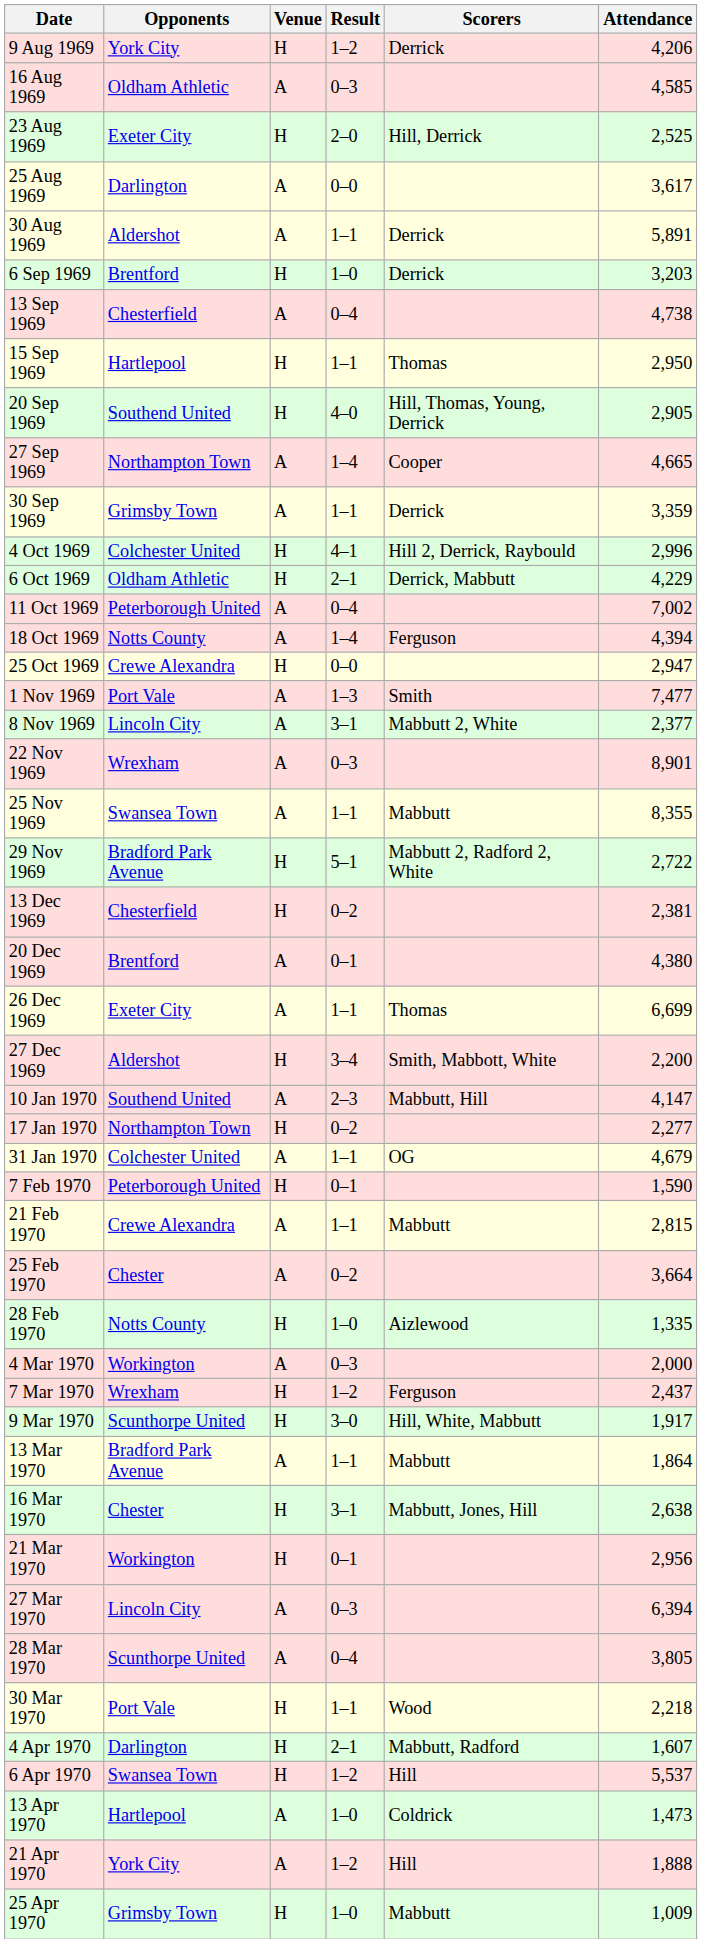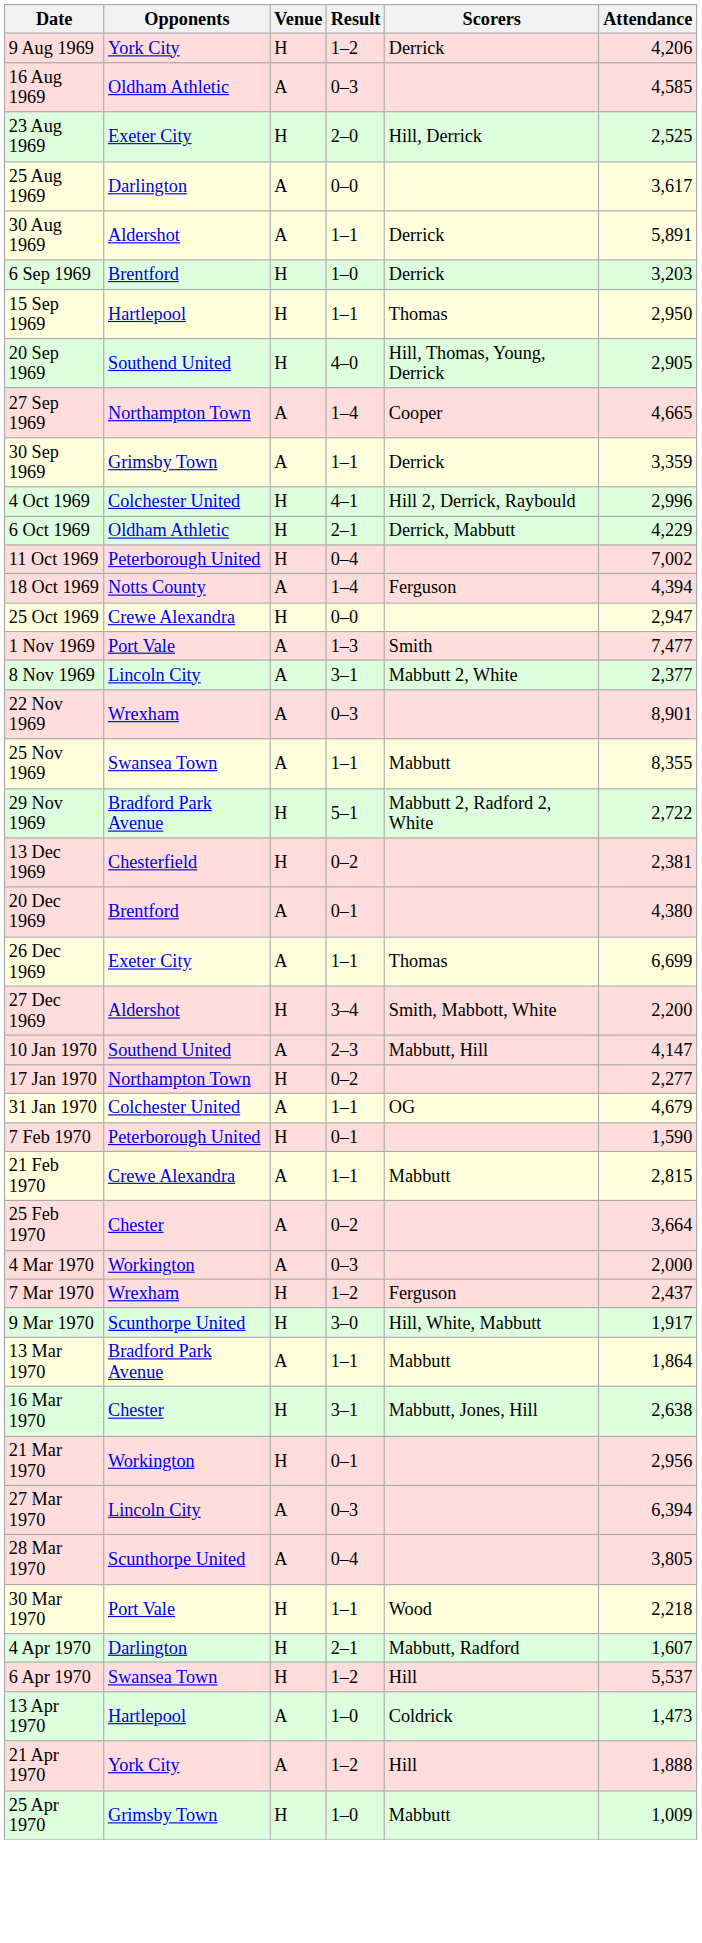 <table class="wikitable sortable">
 <tr>
 <th>Date</th>
 <th>Opponents</th>
 <th>Venue</th>
 <th>Result</th>
 <th>Scorers</th>
 <th>Attendance</th>
 </tr>
 <tr bgcolor="#ffdddd">
 <td>9 Aug 1969</td>
 <td><a href='#'>York City</a></td>
 <td>H</td>
 <td>1–2</td>
 <td>Derrick</td>
 <td align="right">4,206</td>
 </tr>
 <tr bgcolor="#ffdddd">
 <td>16 Aug 1969</td>
 <td><a href='#'>Oldham Athletic</a></td>
 <td>A</td>
 <td>0–3</td>
 <td></td>
 <td align="right">4,585</td>
 </tr>
 <tr bgcolor="#ddffdd">
 <td>23 Aug 1969</td>
 <td><a href='#'>Exeter City</a></td>
 <td>H</td>
 <td>2–0</td>
 <td>Hill, Derrick</td>
 <td align="right">2,525</td>
 </tr>
 <tr bgcolor="#ffffdd">
 <td>25 Aug 1969</td>
 <td><a href='#'>Darlington</a></td>
 <td>A</td>
 <td>0–0</td>
 <td></td>
 <td align="right">3,617</td>
 </tr>
 <tr bgcolor="#ffffdd">
 <td>30 Aug 1969</td>
 <td><a href='#'>Aldershot</a></td>
 <td>A</td>
 <td>1–1</td>
 <td>Derrick</td>
 <td align="right">5,891</td>
 </tr>
 <tr bgcolor="#ddffdd">
 <td>6 Sep 1969</td>
 <td><a href='#'>Brentford</a></td>
 <td>H</td>
 <td>1–0</td>
 <td>Derrick</td>
 <td align="right">3,203</td>
 </tr>
-<tr bgcolor="#ffdddd">
-<td>13 Sep 1969</td>
-<td><a href='#'>Chesterfield</a></td>
-<td>A</td>
-<td>0–4</td>
-<td></td>
-<td align="right">4,738</td>
-</tr>
 <tr bgcolor="#ffffdd">
 <td>15 Sep 1969</td>
 <td><a href='#'>Hartlepool</a></td>
 <td>H</td>
 <td>1–1</td>
 <td>Thomas</td>
 <td align="right">2,950</td>
 </tr>
 <tr bgcolor="#ddffdd">
 <td>20 Sep 1969</td>
 <td><a href='#'>Southend United</a></td>
 <td>H</td>
 <td>4–0</td>
 <td>Hill, Thomas, Young, Derrick</td>
 <td align="right">2,905</td>
 </tr>
 <tr bgcolor="#ffdddd">
 <td>27 Sep 1969</td>
 <td><a href='#'>Northampton Town</a></td>
 <td>A</td>
 <td>1–4</td>
 <td>Cooper</td>
 <td align="right">4,665</td>
 </tr>
 <tr bgcolor="#ffffdd">
 <td>30 Sep 1969</td>
 <td><a href='#'>Grimsby Town</a></td>
 <td>A</td>
 <td>1–1</td>
 <td>Derrick</td>
 <td align="right">3,359</td>
 </tr>
 <tr bgcolor="#ddffdd">
 <td>4 Oct 1969</td>
 <td><a href='#'>Colchester United</a></td>
 <td>H</td>
 <td>4–1</td>
 <td>Hill 2, Derrick, Raybould</td>
 <td align="right">2,996</td>
 </tr>
 <tr bgcolor="#ddffdd">
 <td>6 Oct 1969</td>
 <td><a href='#'>Oldham Athletic</a></td>
 <td>H</td>
 <td>2–1</td>
 <td>Derrick, Mabbutt</td>
 <td align="right">4,229</td>
 </tr>
 <tr bgcolor="#ffdddd">
 <td>11 Oct 1969</td>
 <td><a href='#'>Peterborough United</a></td>
-<td>A</td>
+<td>H</td>
 <td>0–4</td>
 <td></td>
 <td align="right">7,002</td>
 </tr>
 <tr bgcolor="#ffdddd">
 <td>18 Oct 1969</td>
 <td><a href='#'>Notts County</a></td>
 <td>A</td>
 <td>1–4</td>
 <td>Ferguson</td>
 <td align="right">4,394</td>
 </tr>
 <tr bgcolor="#ffffdd">
 <td>25 Oct 1969</td>
 <td><a href='#'>Crewe Alexandra</a></td>
 <td>H</td>
 <td>0–0</td>
 <td></td>
 <td align="right">2,947</td>
 </tr>
 <tr bgcolor="#ffdddd">
 <td>1 Nov 1969</td>
 <td><a href='#'>Port Vale</a></td>
 <td>A</td>
 <td>1–3</td>
 <td>Smith</td>
 <td align="right">7,477</td>
 </tr>
 <tr bgcolor="#ddffdd">
 <td>8 Nov 1969</td>
 <td><a href='#'>Lincoln City</a></td>
 <td>A</td>
 <td>3–1</td>
 <td>Mabbutt 2, White</td>
 <td align="right">2,377</td>
 </tr>
 <tr bgcolor="#ffdddd">
 <td>22 Nov 1969</td>
 <td><a href='#'>Wrexham</a></td>
 <td>A</td>
 <td>0–3</td>
 <td></td>
 <td align="right">8,901</td>
 </tr>
 <tr bgcolor="#ffffdd">
 <td>25 Nov 1969</td>
 <td><a href='#'>Swansea Town</a></td>
 <td>A</td>
 <td>1–1</td>
 <td>Mabbutt</td>
 <td align="right">8,355</td>
 </tr>
 <tr bgcolor="#ddffdd">
 <td>29 Nov 1969</td>
 <td><a href='#'>Bradford Park Avenue</a></td>
 <td>H</td>
 <td>5–1</td>
 <td>Mabbutt 2, Radford 2, White</td>
 <td align="right">2,722</td>
 </tr>
 <tr bgcolor="#ffdddd">
 <td>13 Dec 1969</td>
 <td><a href='#'>Chesterfield</a></td>
 <td>H</td>
 <td>0–2</td>
 <td></td>
 <td align="right">2,381</td>
 </tr>
 <tr bgcolor="#ffdddd">
 <td>20 Dec 1969</td>
 <td><a href='#'>Brentford</a></td>
 <td>A</td>
 <td>0–1</td>
 <td></td>
 <td align="right">4,380</td>
 </tr>
 <tr bgcolor="#ffffdd">
 <td>26 Dec 1969</td>
 <td><a href='#'>Exeter City</a></td>
 <td>A</td>
 <td>1–1</td>
 <td>Thomas</td>
 <td align="right">6,699</td>
 </tr>
 <tr bgcolor="#ffdddd">
 <td>27 Dec 1969</td>
 <td><a href='#'>Aldershot</a></td>
 <td>H</td>
 <td>3–4</td>
 <td>Smith, Mabbott, White</td>
 <td align="right">2,200</td>
 </tr>
 <tr bgcolor="#ffdddd">
 <td>10 Jan 1970</td>
 <td><a href='#'>Southend United</a></td>
 <td>A</td>
 <td>2–3</td>
 <td>Mabbutt, Hill</td>
 <td align="right">4,147</td>
 </tr>
 <tr bgcolor="#ffdddd">
 <td>17 Jan 1970</td>
 <td><a href='#'>Northampton Town</a></td>
 <td>H</td>
 <td>0–2</td>
 <td></td>
 <td align="right">2,277</td>
 </tr>
 <tr bgcolor="#ffffdd">
 <td>31 Jan 1970</td>
 <td><a href='#'>Colchester United</a></td>
 <td>A</td>
 <td>1–1</td>
 <td>OG</td>
 <td align="right">4,679</td>
 </tr>
 <tr bgcolor="#ffdddd">
 <td>7 Feb 1970</td>
 <td><a href='#'>Peterborough United</a></td>
 <td>H</td>
 <td>0–1</td>
 <td></td>
 <td align="right">1,590</td>
 </tr>
 <tr bgcolor="#ffffdd">
 <td>21 Feb 1970</td>
 <td><a href='#'>Crewe Alexandra</a></td>
 <td>A</td>
 <td>1–1</td>
 <td>Mabbutt</td>
 <td align="right">2,815</td>
 </tr>
 <tr bgcolor="#ffdddd">
 <td>25 Feb 1970</td>
 <td><a href='#'>Chester</a></td>
 <td>A</td>
 <td>0–2</td>
 <td></td>
 <td align="right">3,664</td>
 </tr>
-<tr bgcolor="#ddffdd">
-<td>28 Feb 1970</td>
-<td><a href='#'>Notts County</a></td>
-<td>H</td>
-<td>1–0</td>
-<td>Aizlewood</td>
-<td align="right">1,335</td>
-</tr>
 <tr bgcolor="#ffdddd">
 <td>4 Mar 1970</td>
 <td><a href='#'>Workington</a></td>
 <td>A</td>
 <td>0–3</td>
 <td></td>
 <td align="right">2,000</td>
 </tr>
 <tr bgcolor="#ffdddd">
 <td>7 Mar 1970</td>
 <td><a href='#'>Wrexham</a></td>
 <td>H</td>
 <td>1–2</td>
 <td>Ferguson</td>
 <td align="right">2,437</td>
 </tr>
 <tr bgcolor="#ddffdd">
 <td>9 Mar 1970</td>
 <td><a href='#'>Scunthorpe United</a></td>
 <td>H</td>
 <td>3–0</td>
 <td>Hill, White, Mabbutt</td>
 <td align="right">1,917</td>
 </tr>
 <tr bgcolor="#ffffdd">
 <td>13 Mar 1970</td>
 <td><a href='#'>Bradford Park Avenue</a></td>
 <td>A</td>
 <td>1–1</td>
 <td>Mabbutt</td>
 <td align="right">1,864</td>
 </tr>
 <tr bgcolor="#ddffdd">
 <td>16 Mar 1970</td>
 <td><a href='#'>Chester</a></td>
 <td>H</td>
 <td>3–1</td>
 <td>Mabbutt, Jones, Hill</td>
 <td align="right">2,638</td>
 </tr>
 <tr bgcolor="#ffdddd">
 <td>21 Mar 1970</td>
 <td><a href='#'>Workington</a></td>
 <td>H</td>
 <td>0–1</td>
 <td></td>
 <td align="right">2,956</td>
 </tr>
 <tr bgcolor="#ffdddd">
 <td>27 Mar 1970</td>
 <td><a href='#'>Lincoln City</a></td>
 <td>A</td>
 <td>0–3</td>
 <td></td>
 <td align="right">6,394</td>
 </tr>
 <tr bgcolor="#ffdddd">
 <td>28 Mar 1970</td>
 <td><a href='#'>Scunthorpe United</a></td>
 <td>A</td>
 <td>0–4</td>
 <td></td>
 <td align="right">3,805</td>
 </tr>
 <tr bgcolor="#ffffdd">
 <td>30 Mar 1970</td>
 <td><a href='#'>Port Vale</a></td>
 <td>H</td>
 <td>1–1</td>
 <td>Wood</td>
 <td align="right">2,218</td>
 </tr>
 <tr bgcolor="#ddffdd">
 <td>4 Apr 1970</td>
 <td><a href='#'>Darlington</a></td>
 <td>H</td>
 <td>2–1</td>
 <td>Mabbutt, Radford</td>
 <td align="right">1,607</td>
 </tr>
 <tr bgcolor="#ffdddd">
 <td>6 Apr 1970</td>
 <td><a href='#'>Swansea Town</a></td>
 <td>H</td>
 <td>1–2</td>
 <td>Hill</td>
 <td align="right">5,537</td>
 </tr>
 <tr bgcolor="#ddffdd">
 <td>13 Apr 1970</td>
 <td><a href='#'>Hartlepool</a></td>
 <td>A</td>
 <td>1–0</td>
 <td>Coldrick</td>
 <td align="right">1,473</td>
 </tr>
 <tr bgcolor="#ffdddd">
 <td>21 Apr 1970</td>
 <td><a href='#'>York City</a></td>
 <td>A</td>
 <td>1–2</td>
 <td>Hill</td>
 <td align="right">1,888</td>
 </tr>
 <tr bgcolor="#ddFFdd">
 <td>25 Apr 1970</td>
 <td><a href='#'>Grimsby Town</a></td>
 <td>H</td>
 <td>1–0</td>
 <td>Mabbutt</td>
 <td align="right">1,009</td>
 </tr>
 </table>
